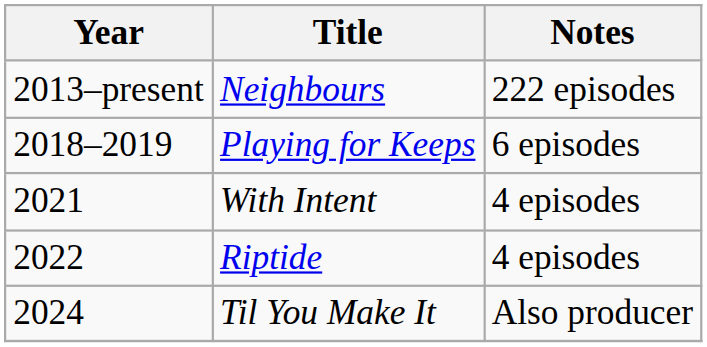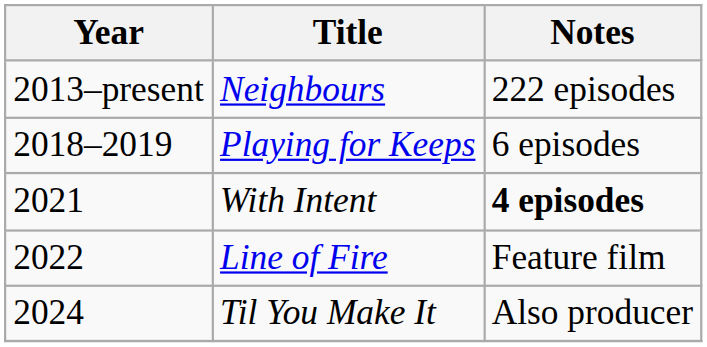 <table class="wikitable">
 <tr>
 <th>Year</th>
 <th>Title</th>
 <th>Notes</th>
 </tr>
 <tr>
 <td>2013–present</td>
 <td><em><a href='#'>Neighbours</a></em></td>
 <td>222 episodes</td>
 </tr>
 <tr>
 <td>2018–2019</td>
 <td><em><a href='#'>Playing for Keeps</a></em></td>
 <td>6 episodes</td>
 </tr>
 <tr>
 <td>2021</td>
 <td><em>With Intent</em></td>
-<td>4 episodes</td>
+<td><strong>4 episodes</strong></td>
 </tr>
 <tr>
 <td>2022</td>
-<td><em><a href='#'>Riptide</a></em></td>
-<td>4 episodes</td>
+<td><em><a href='#'>Line of Fire</a></em></td>
+<td>Feature film</td>
 </tr>
 <tr>
 <td>2024</td>
 <td><em>Til You Make It</em></td>
 <td>Also producer</td>
 </tr>
 <tr>
 </tr>
 </table>
